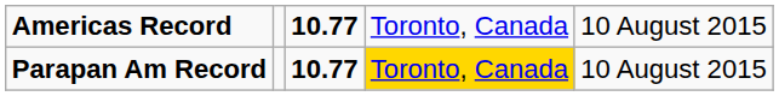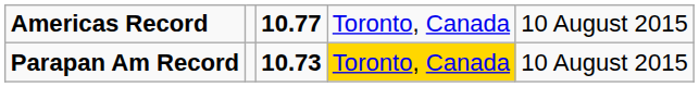 <table class="wikitable">
 <tr>
 <td><strong>Americas Record</strong></td>
 <td></td>
 <td><strong>10.77</strong></td>
 <td><a href='#'>Toronto</a>, <a href='#'>Canada</a></td>
 <td>10 August 2015</td>
 </tr>
 <tr>
 <td><strong>Parapan Am Record</strong></td>
 <td></td>
-<td><strong>10.77</strong></td>
+<td><strong>10.73</strong></td>
 <td style="background: gold;"><a href='#'>Toronto</a>, <a href='#'>Canada</a></td>
 <td>10 August 2015</td>
 </tr>
 </table>
